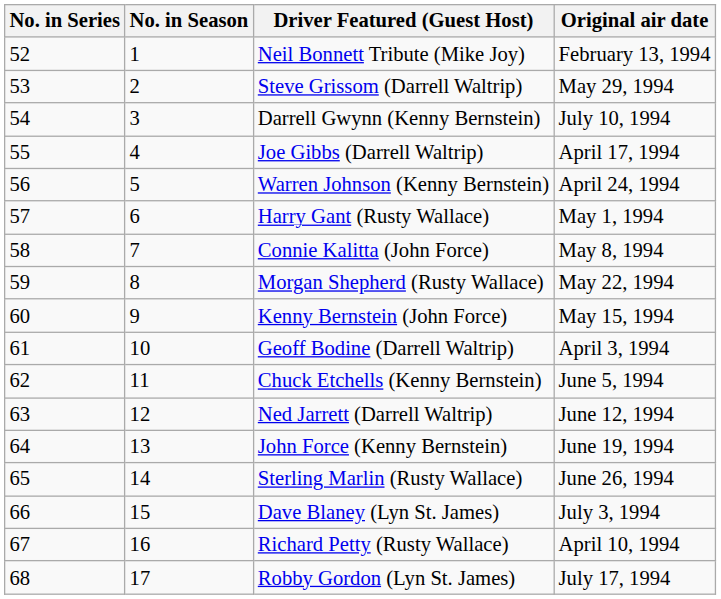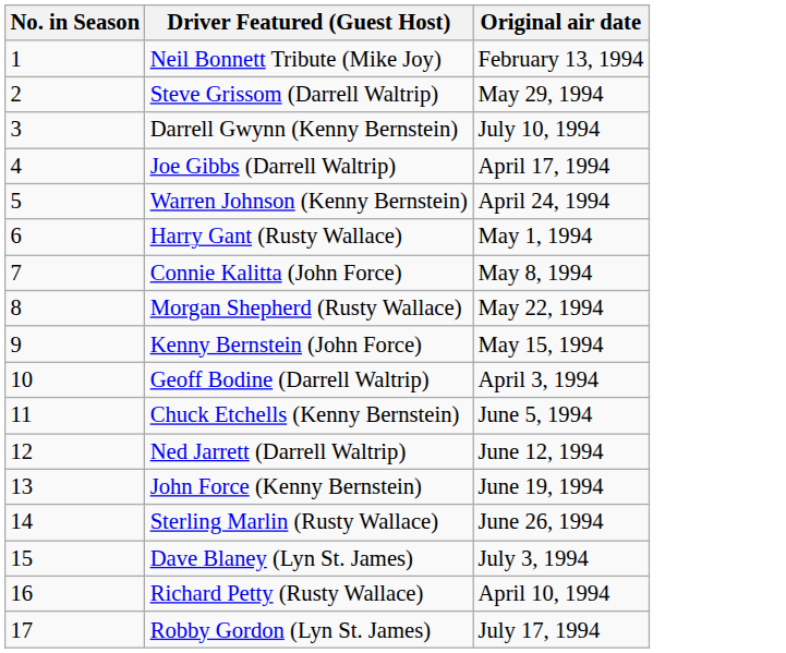 <table class="wikitable">
 <tr>
-<th>No. in Series</th>
 <th>No. in Season</th>
 <th>Driver Featured (Guest Host)</th>
 <th>Original air date</th>
 </tr>
 <tr>
-<td>52</td>
 <td>1</td>
 <td><a href='#'>Neil Bonnett</a> Tribute (Mike Joy)</td>
 <td>February 13, 1994</td>
 </tr>
 <tr>
-<td>53</td>
 <td>2</td>
 <td><a href='#'>Steve Grissom</a> (Darrell Waltrip)</td>
 <td>May 29, 1994</td>
 </tr>
 <tr>
-<td>54</td>
 <td>3</td>
 <td>Darrell Gwynn (Kenny Bernstein)</td>
 <td>July 10, 1994</td>
 </tr>
 <tr>
-<td>55</td>
 <td>4</td>
 <td><a href='#'>Joe Gibbs</a> (Darrell Waltrip)</td>
 <td>April 17, 1994</td>
 </tr>
 <tr>
-<td>56</td>
 <td>5</td>
 <td><a href='#'>Warren Johnson</a> (Kenny Bernstein)</td>
 <td>April 24, 1994</td>
 </tr>
 <tr>
-<td>57</td>
 <td>6</td>
 <td><a href='#'>Harry Gant</a> (Rusty Wallace)</td>
 <td>May 1, 1994</td>
 </tr>
 <tr>
-<td>58</td>
 <td>7</td>
 <td><a href='#'>Connie Kalitta</a> (John Force)</td>
 <td>May 8, 1994</td>
 </tr>
 <tr>
-<td>59</td>
 <td>8</td>
 <td><a href='#'>Morgan Shepherd</a> (Rusty Wallace)</td>
 <td>May 22, 1994</td>
 </tr>
 <tr>
-<td>60</td>
 <td>9</td>
 <td><a href='#'>Kenny Bernstein</a> (John Force)</td>
 <td>May 15, 1994</td>
 </tr>
 <tr>
-<td>61</td>
 <td>10</td>
 <td><a href='#'>Geoff Bodine</a> (Darrell Waltrip)</td>
 <td>April 3, 1994</td>
 </tr>
 <tr>
-<td>62</td>
 <td>11</td>
 <td><a href='#'>Chuck Etchells</a> (Kenny Bernstein)</td>
 <td>June 5, 1994</td>
 </tr>
 <tr>
-<td>63</td>
 <td>12</td>
 <td><a href='#'>Ned Jarrett</a> (Darrell Waltrip)</td>
 <td>June 12, 1994</td>
 </tr>
 <tr>
-<td>64</td>
 <td>13</td>
 <td><a href='#'>John Force</a> (Kenny Bernstein)</td>
 <td>June 19, 1994</td>
 </tr>
 <tr>
-<td>65</td>
 <td>14</td>
 <td><a href='#'>Sterling Marlin</a> (Rusty Wallace)</td>
 <td>June 26, 1994</td>
 </tr>
 <tr>
-<td>66</td>
 <td>15</td>
 <td><a href='#'>Dave Blaney</a> (Lyn St. James)</td>
 <td>July 3, 1994</td>
 </tr>
 <tr>
-<td>67</td>
 <td>16</td>
 <td><a href='#'>Richard Petty</a> (Rusty Wallace)</td>
 <td>April 10, 1994</td>
 </tr>
 <tr>
-<td>68</td>
 <td>17</td>
 <td><a href='#'>Robby Gordon</a> (Lyn St. James)</td>
 <td>July 17, 1994</td>
 </tr>
 </table>
